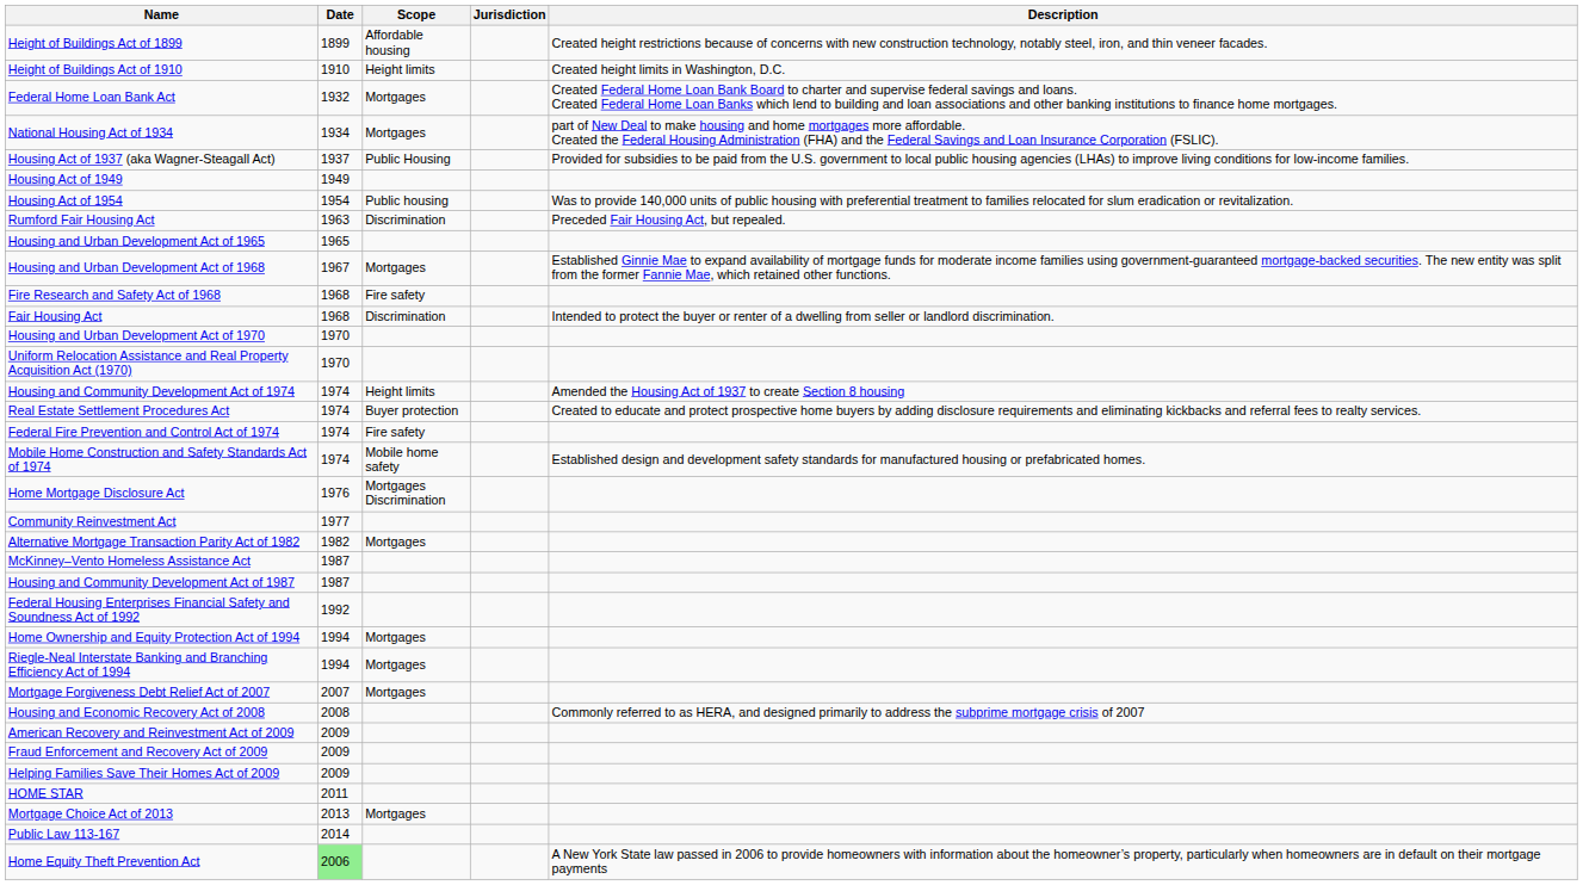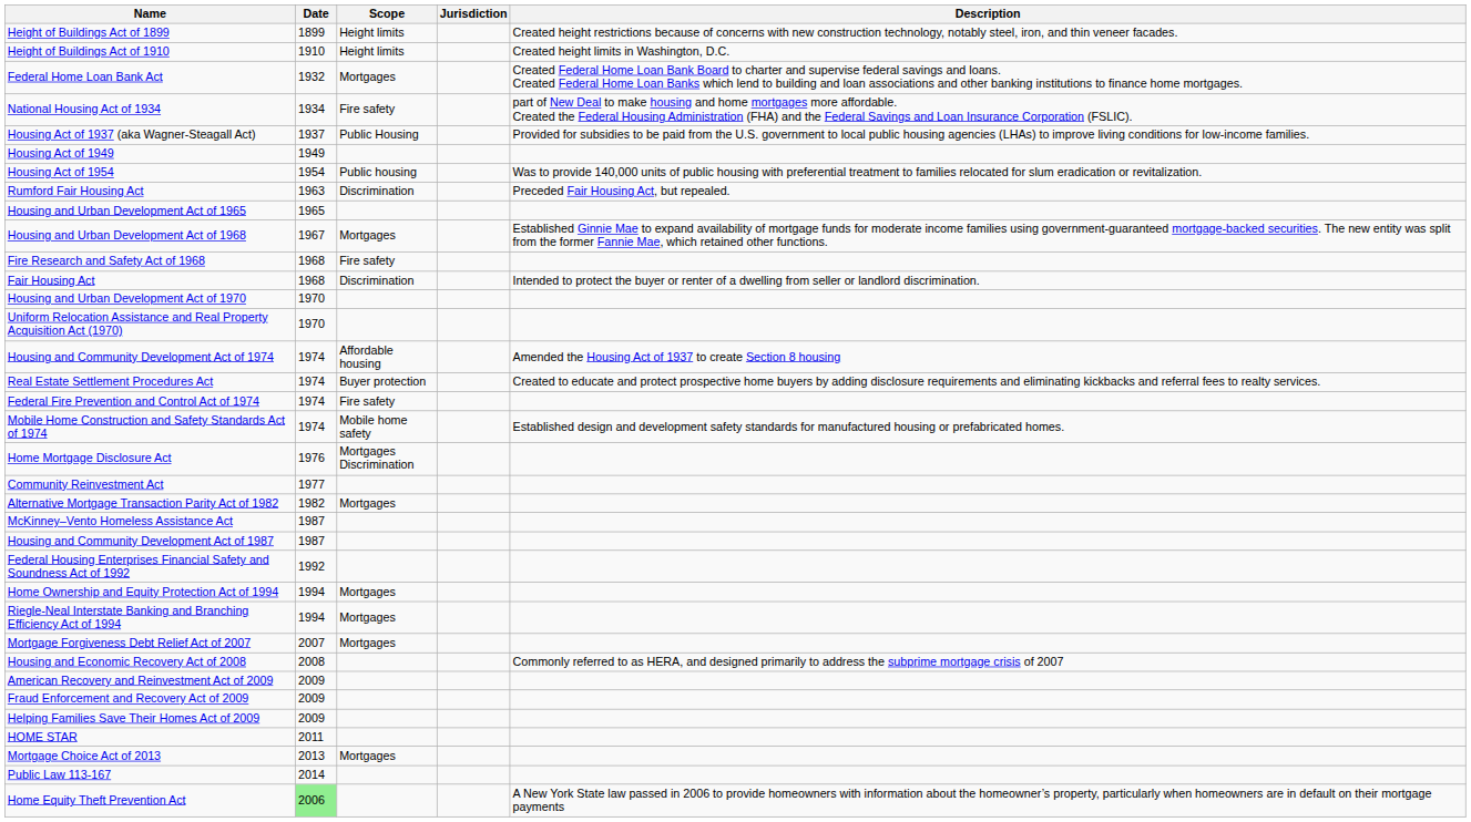 <table class="wikitable sortable">
 <tr>
 <th>Name</th>
 <th>Date</th>
 <th>Scope</th>
 <th>Jurisdiction</th>
 <th>Description</th>
 </tr>
 <tr>
 <td style="width:24em;"><a href='#'>Height of Buildings Act of 1899</a></td>
 <td style="width:3em;">1899</td>
-<td>Affordable housing</td>
+<td style="width:8em;">Height limits</td>
 <td></td>
 <td>Created height restrictions because of concerns with new construction technology, notably steel, iron, and thin veneer facades.</td>
 </tr>
 <tr>
 <td><a href='#'>Height of Buildings Act of 1910</a></td>
 <td>1910</td>
 <td>Height limits</td>
 <td></td>
 <td>Created height limits in Washington, D.C.</td>
 </tr>
 <tr>
 <td><a href='#'>Federal Home Loan Bank Act</a></td>
 <td>1932</td>
 <td>Mortgages</td>
 <td></td>
 <td>Created <a href='#'>Federal Home Loan Bank Board</a> to charter and supervise federal savings and loans. <br>Created <a href='#'>Federal Home Loan Banks</a> which lend to building and loan associations and other banking institutions to finance home mortgages.</td>
 </tr>
 <tr>
 <td><a href='#'>National Housing Act of 1934</a></td>
 <td>1934</td>
-<td>Mortgages</td>
+<td>Fire safety</td>
 <td></td>
 <td>part of <a href='#'>New Deal</a> to make <a href='#'>housing</a> and home <a href='#'>mortgages</a> more affordable. <br>Created the <a href='#'>Federal Housing Administration</a> (FHA) and the <a href='#'>Federal Savings and Loan Insurance Corporation</a> (FSLIC).</td>
 </tr>
 <tr>
 <td><a href='#'>Housing Act of 1937</a> (aka Wagner-Steagall Act)</td>
 <td>1937</td>
 <td>Public Housing</td>
 <td></td>
 <td>Provided for subsidies to be paid from the U.S. government to local public housing agencies (LHAs) to improve living conditions for low-income families.</td>
 </tr>
 <tr>
 <td><a href='#'>Housing Act of 1949</a></td>
 <td>1949</td>
 <td></td>
 <td></td>
 <td></td>
 </tr>
 <tr>
 <td><a href='#'>Housing Act of 1954</a></td>
 <td>1954</td>
 <td>Public housing</td>
 <td></td>
 <td>Was to provide 140,000 units of public housing with preferential treatment to families relocated for slum eradication or revitalization.</td>
 </tr>
 <tr>
 <td><a href='#'>Rumford Fair Housing Act</a></td>
 <td>1963</td>
 <td>Discrimination</td>
 <td></td>
 <td>Preceded <a href='#'>Fair Housing Act</a>, but repealed.</td>
 </tr>
 <tr>
 <td><a href='#'>Housing and Urban Development Act of 1965</a></td>
 <td>1965</td>
 <td></td>
 <td></td>
 <td></td>
 </tr>
 <tr>
 <td><a href='#'>Housing and Urban Development Act of 1968</a></td>
 <td>1967</td>
 <td>Mortgages</td>
 <td></td>
 <td>Established <a href='#'>Ginnie Mae</a> to expand availability of mortgage funds for moderate income families using government-guaranteed <a href='#'>mortgage-backed securities</a>.  The new entity was split from the former <a href='#'>Fannie Mae</a>, which retained other functions.</td>
 </tr>
 <tr>
 <td><a href='#'>Fire Research and Safety Act of 1968</a></td>
 <td>1968</td>
 <td>Fire safety</td>
 <td></td>
 <td></td>
 </tr>
 <tr>
 <td><a href='#'>Fair Housing Act</a></td>
 <td>1968</td>
 <td>Discrimination</td>
 <td></td>
 <td>Intended to protect the buyer or renter of a dwelling from seller or landlord discrimination.</td>
 </tr>
 <tr>
 <td><a href='#'>Housing and Urban Development Act of 1970</a></td>
 <td>1970</td>
 <td></td>
 <td></td>
 <td></td>
 </tr>
 <tr>
 <td><a href='#'>Uniform Relocation Assistance and Real Property Acquisition Act (1970)</a></td>
 <td>1970</td>
 <td></td>
 <td></td>
 <td></td>
 </tr>
 <tr>
 <td><a href='#'>Housing and Community Development Act of 1974</a></td>
 <td>1974</td>
-<td style="width:8em;">Height limits</td>
+<td>Affordable housing</td>
 <td></td>
 <td>Amended the <a href='#'>Housing Act of 1937</a> to create <a href='#'>Section 8 housing</a></td>
 </tr>
 <tr>
 <td><a href='#'>Real Estate Settlement Procedures Act</a></td>
 <td>1974</td>
 <td>Buyer protection</td>
 <td></td>
 <td>Created to educate and protect prospective home buyers by adding disclosure requirements and eliminating kickbacks and referral fees to realty services.</td>
 </tr>
 <tr>
 <td><a href='#'>Federal Fire Prevention and Control Act of 1974</a></td>
 <td>1974</td>
 <td>Fire safety</td>
 <td></td>
 <td></td>
 </tr>
 <tr>
 <td><a href='#'>Mobile Home Construction and Safety Standards Act of 1974</a></td>
 <td>1974</td>
 <td>Mobile home safety</td>
 <td></td>
 <td>Established design and development safety standards for manufactured housing or prefabricated homes.</td>
 </tr>
 <tr>
 <td><a href='#'>Home Mortgage Disclosure Act</a></td>
 <td>1976</td>
 <td>Mortgages<br>Discrimination</td>
 <td></td>
 <td></td>
 </tr>
 <tr>
 <td><a href='#'>Community Reinvestment Act</a></td>
 <td>1977</td>
 <td></td>
 <td></td>
 <td></td>
 </tr>
 <tr>
 <td><a href='#'>Alternative Mortgage Transaction Parity Act of 1982</a></td>
 <td>1982</td>
 <td>Mortgages</td>
 <td></td>
 <td></td>
 </tr>
 <tr>
 <td><a href='#'>McKinney–Vento Homeless Assistance Act</a></td>
 <td>1987</td>
 <td></td>
 <td></td>
 <td></td>
 </tr>
 <tr>
 <td><a href='#'>Housing and Community Development Act of 1987</a></td>
 <td>1987</td>
 <td></td>
 <td></td>
 <td></td>
 </tr>
 <tr>
 <td><a href='#'>Federal Housing Enterprises Financial Safety and Soundness Act of 1992</a></td>
 <td>1992</td>
 <td></td>
 <td></td>
 <td></td>
 </tr>
 <tr>
 <td><a href='#'>Home Ownership and Equity Protection Act of 1994</a></td>
 <td>1994</td>
 <td>Mortgages</td>
 <td></td>
 <td></td>
 </tr>
 <tr>
 <td><a href='#'>Riegle-Neal Interstate Banking and Branching Efficiency Act of 1994</a></td>
 <td>1994</td>
 <td>Mortgages</td>
 <td></td>
 <td></td>
 </tr>
 <tr>
 <td><a href='#'>Mortgage Forgiveness Debt Relief Act of 2007</a></td>
 <td>2007</td>
 <td>Mortgages</td>
 <td></td>
 <td></td>
 </tr>
 <tr>
 <td><a href='#'>Housing and Economic Recovery Act of 2008</a></td>
 <td>2008</td>
 <td></td>
 <td></td>
 <td>Commonly referred to as HERA, and designed primarily to address the <a href='#'>subprime mortgage crisis</a> of 2007</td>
 </tr>
 <tr>
 <td><a href='#'>American Recovery and Reinvestment Act of 2009</a></td>
 <td>2009</td>
 <td></td>
 <td></td>
 <td></td>
 </tr>
 <tr>
 <td><a href='#'>Fraud Enforcement and Recovery Act of 2009</a></td>
 <td>2009</td>
 <td></td>
 <td></td>
 <td></td>
 </tr>
 <tr>
 <td><a href='#'>Helping Families Save Their Homes Act of 2009</a></td>
 <td>2009</td>
 <td></td>
 <td></td>
 <td></td>
 </tr>
 <tr>
 <td><a href='#'>HOME STAR</a></td>
 <td>2011</td>
 <td></td>
 <td></td>
 <td></td>
 </tr>
 <tr>
 <td><a href='#'>Mortgage Choice Act of 2013</a></td>
 <td>2013</td>
 <td>Mortgages</td>
 <td></td>
 <td></td>
 </tr>
 <tr>
 <td><a href='#'>Public Law 113-167</a></td>
 <td>2014</td>
 <td></td>
 <td></td>
 <td></td>
 </tr>
 <tr>
 <td><a href='#'>Home Equity Theft Prevention Act</a></td>
 <td style="background: lightgreen;">2006</td>
 <td></td>
 <td></td>
 <td>A New York State law passed in 2006 to provide homeowners with information about the homeowner’s property, particularly when homeowners are in default on their mortgage payments</td>
 </tr>
 </table>
